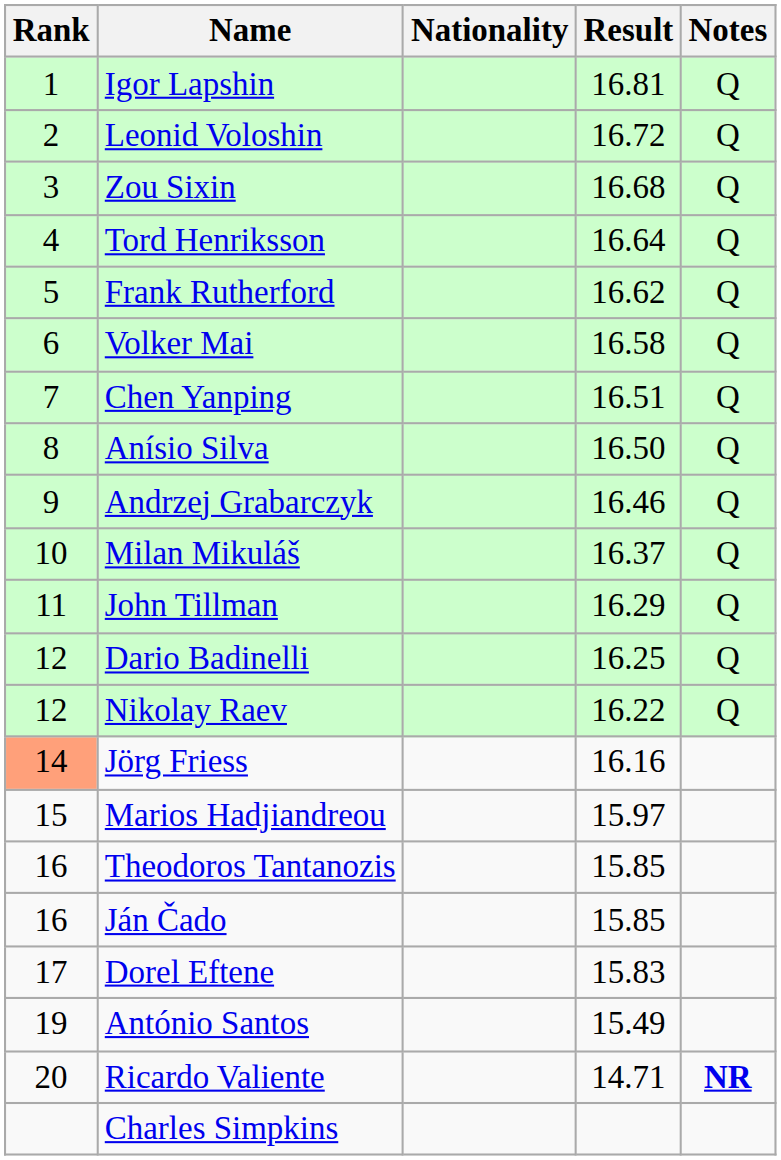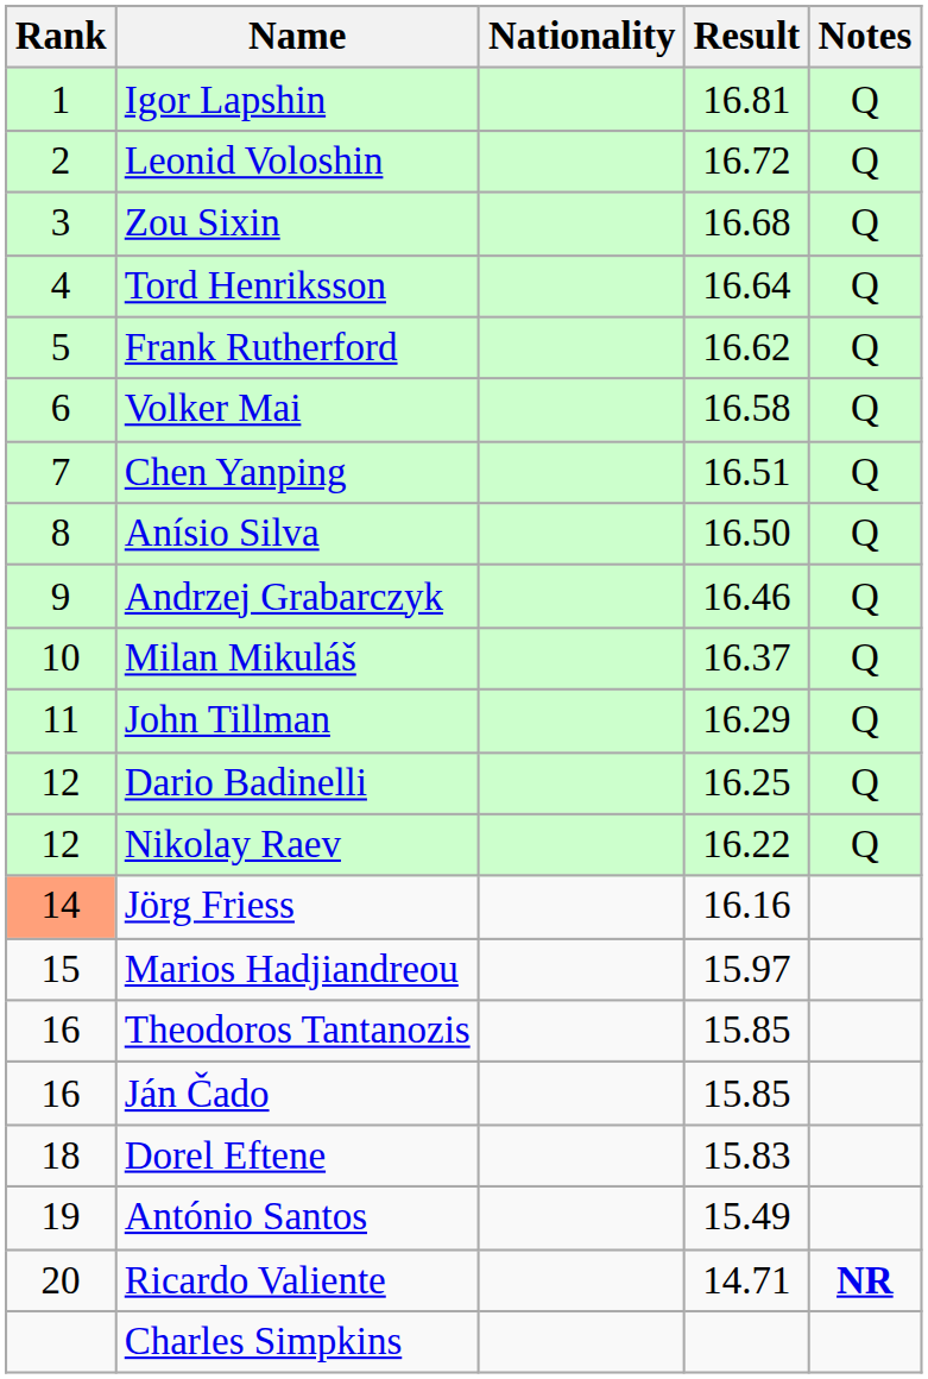 <table class="wikitable sortable" style="text-align:center">
 <tr>
 <th>Rank</th>
 <th>Name</th>
 <th>Nationality</th>
 <th>Result</th>
 <th>Notes</th>
 </tr>
 <tr bgcolor=ccffcc>
 <td>1</td>
 <td align="left"><a href='#'>Igor Lapshin</a></td>
 <td align=left></td>
 <td>16.81</td>
 <td>Q</td>
 </tr>
 <tr bgcolor=ccffcc>
 <td>2</td>
 <td align="left"><a href='#'>Leonid Voloshin</a></td>
 <td align=left></td>
 <td>16.72</td>
 <td>Q</td>
 </tr>
 <tr bgcolor=ccffcc>
 <td>3</td>
 <td align="left"><a href='#'>Zou Sixin</a></td>
 <td align=left></td>
 <td>16.68</td>
 <td>Q</td>
 </tr>
 <tr bgcolor=ccffcc>
 <td>4</td>
 <td align="left"><a href='#'>Tord Henriksson</a></td>
 <td align=left></td>
 <td>16.64</td>
 <td>Q</td>
 </tr>
 <tr bgcolor=ccffcc>
 <td>5</td>
 <td align="left"><a href='#'>Frank Rutherford</a></td>
 <td align=left></td>
 <td>16.62</td>
 <td>Q</td>
 </tr>
 <tr bgcolor=ccffcc>
 <td>6</td>
 <td align="left"><a href='#'>Volker Mai</a></td>
 <td align=left></td>
 <td>16.58</td>
 <td>Q</td>
 </tr>
 <tr bgcolor=ccffcc>
 <td>7</td>
 <td align="left"><a href='#'>Chen Yanping</a></td>
 <td align=left></td>
 <td>16.51</td>
 <td>Q</td>
 </tr>
 <tr bgcolor=ccffcc>
 <td>8</td>
 <td align="left"><a href='#'>Anísio Silva</a></td>
 <td align=left></td>
 <td>16.50</td>
 <td>Q</td>
 </tr>
 <tr bgcolor=ccffcc>
 <td>9</td>
 <td align="left"><a href='#'>Andrzej Grabarczyk</a></td>
 <td align=left></td>
 <td>16.46</td>
 <td>Q</td>
 </tr>
 <tr bgcolor=ccffcc>
 <td>10</td>
 <td align="left"><a href='#'>Milan Mikuláš</a></td>
 <td align=left></td>
 <td>16.37</td>
 <td>Q</td>
 </tr>
 <tr bgcolor=ccffcc>
 <td>11</td>
 <td align="left"><a href='#'>John Tillman</a></td>
 <td align=left></td>
 <td>16.29</td>
 <td>Q</td>
 </tr>
 <tr bgcolor=ccffcc>
 <td>12</td>
 <td align="left"><a href='#'>Dario Badinelli</a></td>
 <td align=left></td>
 <td>16.25</td>
 <td>Q</td>
 </tr>
 <tr bgcolor=ccffcc>
 <td>12</td>
 <td align="left"><a href='#'>Nikolay Raev</a></td>
 <td align=left></td>
 <td>16.22</td>
 <td>Q</td>
 </tr>
 <tr>
 <td style="background: lightsalmon;">14</td>
 <td align="left"><a href='#'>Jörg Friess</a></td>
 <td align=left></td>
 <td>16.16</td>
 <td></td>
 </tr>
 <tr>
 <td>15</td>
 <td align="left"><a href='#'>Marios Hadjiandreou</a></td>
 <td align=left></td>
 <td>15.97</td>
 <td></td>
 </tr>
 <tr>
 <td>16</td>
 <td align="left"><a href='#'>Theodoros Tantanozis</a></td>
 <td align=left></td>
 <td>15.85</td>
 <td></td>
 </tr>
 <tr>
 <td>16</td>
 <td align="left"><a href='#'>Ján Čado</a></td>
 <td align=left></td>
 <td>15.85</td>
 <td></td>
 </tr>
 <tr>
-<td>17</td>
+<td>18</td>
 <td align="left"><a href='#'>Dorel Eftene</a></td>
 <td align=left></td>
 <td>15.83</td>
 <td></td>
 </tr>
 <tr>
 <td>19</td>
 <td align="left"><a href='#'>António Santos</a></td>
 <td align=left></td>
 <td>15.49</td>
 <td></td>
 </tr>
 <tr>
 <td>20</td>
 <td align="left"><a href='#'>Ricardo Valiente</a></td>
 <td align=left></td>
 <td>14.71</td>
 <td><strong><a href='#'>NR</a></strong></td>
 </tr>
 <tr>
 <td></td>
 <td align="left"><a href='#'>Charles Simpkins</a></td>
 <td align=left></td>
 <td></td>
 <td></td>
 </tr>
 </table>
